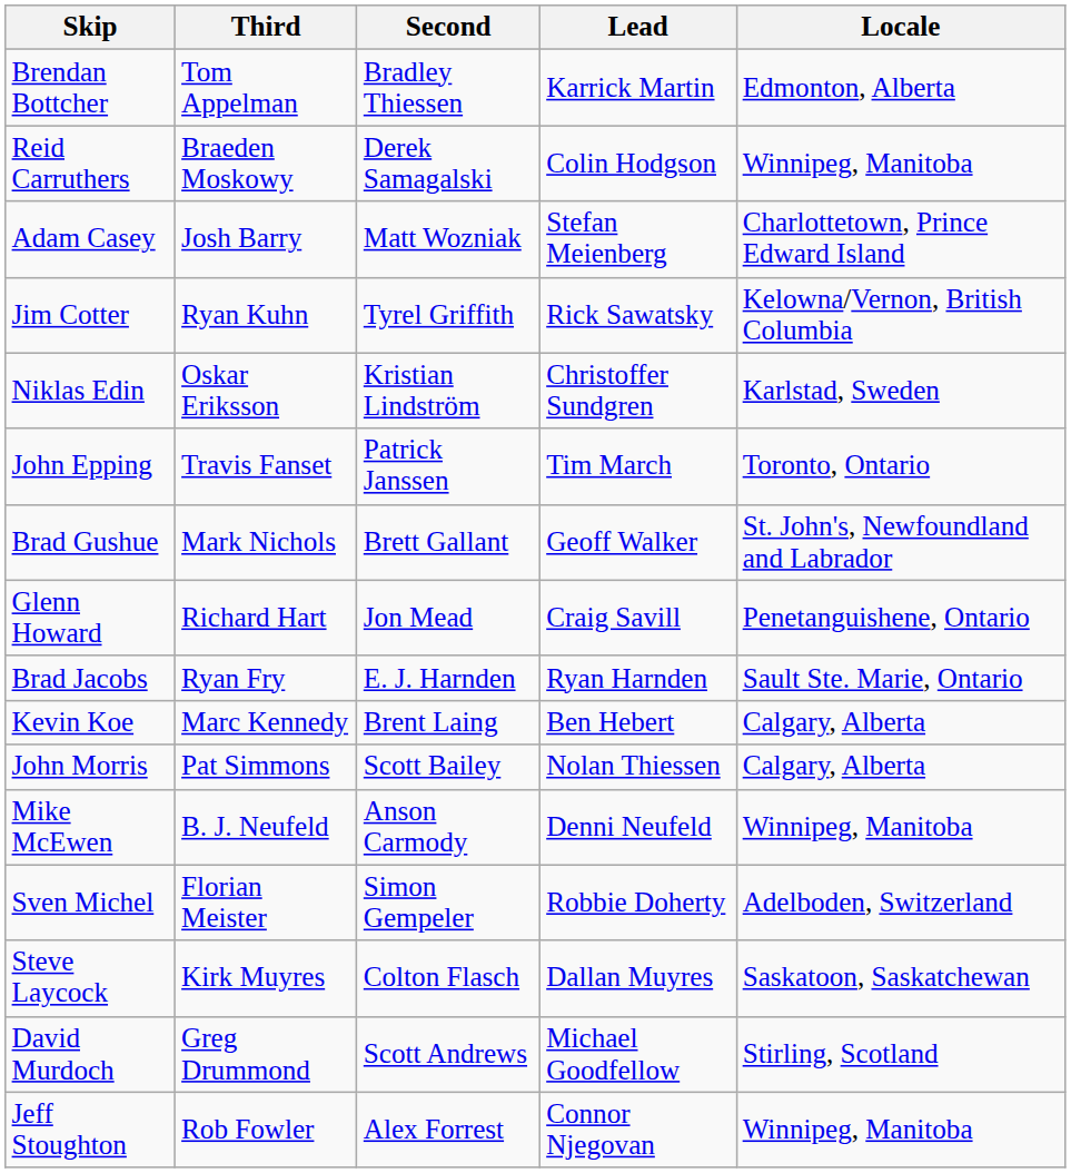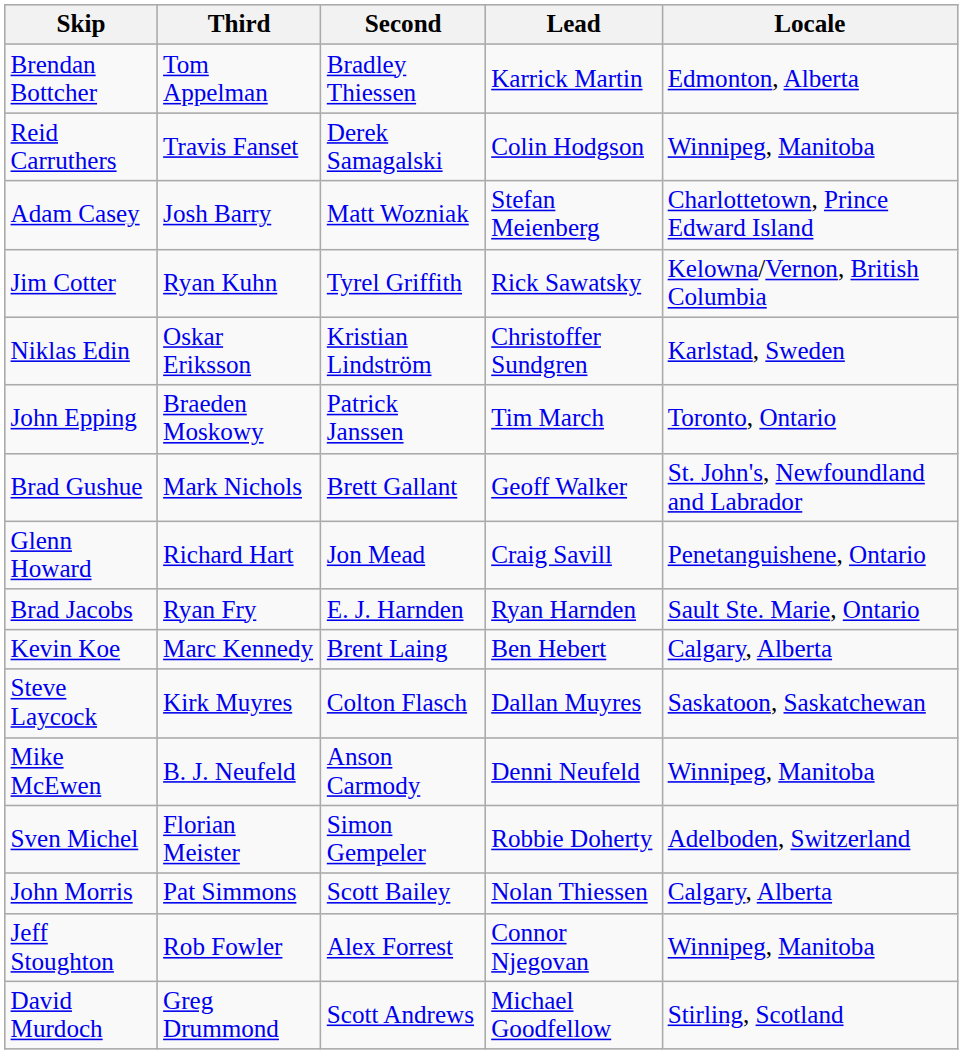 <table class=wikitable>
 <tr>
 <th>Skip</th>
 <th>Third</th>
 <th>Second</th>
 <th>Lead</th>
 <th>Locale</th>
 </tr>
 <tr>
 <td><a href='#'>Brendan Bottcher</a></td>
 <td><a href='#'>Tom Appelman</a></td>
 <td><a href='#'>Bradley Thiessen</a></td>
 <td><a href='#'>Karrick Martin</a></td>
 <td> <a href='#'>Edmonton</a>, <a href='#'>Alberta</a></td>
 </tr>
 <tr>
 <td><a href='#'>Reid Carruthers</a></td>
-<td><a href='#'>Braeden Moskowy</a></td>
+<td><a href='#'>Travis Fanset</a></td>
 <td><a href='#'>Derek Samagalski</a></td>
 <td><a href='#'>Colin Hodgson</a></td>
 <td> <a href='#'>Winnipeg</a>, <a href='#'>Manitoba</a></td>
 </tr>
 <tr>
 <td><a href='#'>Adam Casey</a></td>
 <td><a href='#'>Josh Barry</a></td>
 <td><a href='#'>Matt Wozniak</a></td>
 <td><a href='#'>Stefan Meienberg</a></td>
 <td> <a href='#'>Charlottetown</a>, <a href='#'>Prince Edward Island</a></td>
 </tr>
 <tr>
 <td><a href='#'>Jim Cotter</a></td>
 <td><a href='#'>Ryan Kuhn</a></td>
 <td><a href='#'>Tyrel Griffith</a></td>
 <td><a href='#'>Rick Sawatsky</a></td>
 <td> <a href='#'>Kelowna</a>/<a href='#'>Vernon</a>, <a href='#'>British Columbia</a></td>
 </tr>
 <tr>
 <td><a href='#'>Niklas Edin</a></td>
 <td><a href='#'>Oskar Eriksson</a></td>
 <td><a href='#'>Kristian Lindström</a></td>
 <td><a href='#'>Christoffer Sundgren</a></td>
 <td> <a href='#'>Karlstad</a>, <a href='#'>Sweden</a></td>
 </tr>
 <tr>
 <td><a href='#'>John Epping</a></td>
-<td><a href='#'>Travis Fanset</a></td>
+<td><a href='#'>Braeden Moskowy</a></td>
 <td><a href='#'>Patrick Janssen</a></td>
 <td><a href='#'>Tim March</a></td>
 <td> <a href='#'>Toronto</a>, <a href='#'>Ontario</a></td>
 </tr>
 <tr>
 <td><a href='#'>Brad Gushue</a></td>
 <td><a href='#'>Mark Nichols</a></td>
 <td><a href='#'>Brett Gallant</a></td>
 <td><a href='#'>Geoff Walker</a></td>
 <td> <a href='#'>St. John's</a>, <a href='#'>Newfoundland and Labrador</a></td>
 </tr>
 <tr>
 <td><a href='#'>Glenn Howard</a></td>
 <td><a href='#'>Richard Hart</a></td>
 <td><a href='#'>Jon Mead</a></td>
 <td><a href='#'>Craig Savill</a></td>
 <td> <a href='#'>Penetanguishene</a>, <a href='#'>Ontario</a></td>
 </tr>
 <tr>
 <td><a href='#'>Brad Jacobs</a></td>
 <td><a href='#'>Ryan Fry</a></td>
 <td><a href='#'>E. J. Harnden</a></td>
 <td><a href='#'>Ryan Harnden</a></td>
 <td> <a href='#'>Sault Ste. Marie</a>, <a href='#'>Ontario</a></td>
 </tr>
 <tr>
 <td><a href='#'>Kevin Koe</a></td>
 <td><a href='#'>Marc Kennedy</a></td>
 <td><a href='#'>Brent Laing</a></td>
 <td><a href='#'>Ben Hebert</a></td>
 <td> <a href='#'>Calgary</a>, <a href='#'>Alberta</a></td>
 </tr>
 <tr>
-<td><a href='#'>John Morris</a></td>
-<td><a href='#'>Pat Simmons</a></td>
-<td><a href='#'>Scott Bailey</a></td>
-<td><a href='#'>Nolan Thiessen</a></td>
-<td> <a href='#'>Calgary</a>, <a href='#'>Alberta</a></td>
+<td><a href='#'>Steve Laycock</a></td>
+<td><a href='#'>Kirk Muyres</a></td>
+<td><a href='#'>Colton Flasch</a></td>
+<td><a href='#'>Dallan Muyres</a></td>
+<td> <a href='#'>Saskatoon</a>, <a href='#'>Saskatchewan</a></td>
 </tr>
 <tr>
 <td><a href='#'>Mike McEwen</a></td>
 <td><a href='#'>B. J. Neufeld</a></td>
 <td><a href='#'>Anson Carmody</a></td>
 <td><a href='#'>Denni Neufeld</a></td>
 <td> <a href='#'>Winnipeg</a>, <a href='#'>Manitoba</a></td>
 </tr>
 <tr>
 <td><a href='#'>Sven Michel</a></td>
 <td><a href='#'>Florian Meister</a></td>
 <td><a href='#'>Simon Gempeler</a></td>
 <td><a href='#'>Robbie Doherty</a></td>
 <td> <a href='#'>Adelboden</a>, <a href='#'>Switzerland</a></td>
 </tr>
 <tr>
-<td><a href='#'>Steve Laycock</a></td>
-<td><a href='#'>Kirk Muyres</a></td>
-<td><a href='#'>Colton Flasch</a></td>
-<td><a href='#'>Dallan Muyres</a></td>
-<td> <a href='#'>Saskatoon</a>, <a href='#'>Saskatchewan</a></td>
+<td><a href='#'>John Morris</a></td>
+<td><a href='#'>Pat Simmons</a></td>
+<td><a href='#'>Scott Bailey</a></td>
+<td><a href='#'>Nolan Thiessen</a></td>
+<td> <a href='#'>Calgary</a>, <a href='#'>Alberta</a></td>
+</tr>
+<tr>
+<td><a href='#'>Jeff Stoughton</a></td>
+<td><a href='#'>Rob Fowler</a></td>
+<td><a href='#'>Alex Forrest</a></td>
+<td><a href='#'>Connor Njegovan</a></td>
+<td> <a href='#'>Winnipeg</a>, <a href='#'>Manitoba</a></td>
 </tr>
 <tr>
 <td><a href='#'>David Murdoch</a></td>
 <td><a href='#'>Greg Drummond</a></td>
 <td><a href='#'>Scott Andrews</a></td>
 <td><a href='#'>Michael Goodfellow</a></td>
 <td> <a href='#'>Stirling</a>, <a href='#'>Scotland</a></td>
 </tr>
-<tr>
-<td><a href='#'>Jeff Stoughton</a></td>
-<td><a href='#'>Rob Fowler</a></td>
-<td><a href='#'>Alex Forrest</a></td>
-<td><a href='#'>Connor Njegovan</a></td>
-<td> <a href='#'>Winnipeg</a>, <a href='#'>Manitoba</a></td>
-</tr>
 </table>
